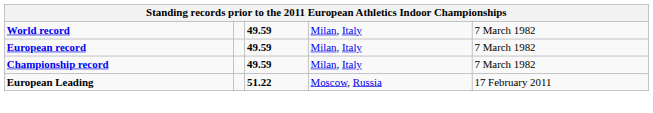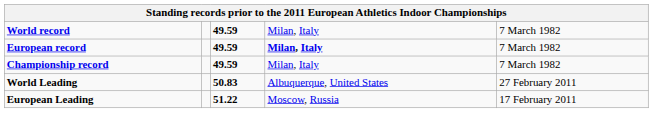 <table class="wikitable" width=75%>
 <tr>
 <th colspan="5">Standing records prior to the 2011 European Athletics Indoor Championships</th>
 </tr>
 <tr>
 <td><strong><a href='#'>World record</a></strong></td>
 <td></td>
 <td><strong>49.59</strong></td>
 <td><a href='#'>Milan</a>, <a href='#'>Italy</a></td>
 <td>7 March 1982</td>
 </tr>
 <tr>
 <td><strong><a href='#'>European record</a></strong></td>
 <td></td>
 <td><strong>49.59</strong></td>
-<td><a href='#'>Milan</a>, <a href='#'>Italy</a></td>
+<td><strong><a href='#'>Milan</a>, <a href='#'>Italy</a></strong></td>
 <td>7 March 1982</td>
 </tr>
 <tr>
 <td><strong><a href='#'>Championship record</a></strong></td>
 <td></td>
 <td><strong>49.59</strong></td>
 <td><a href='#'>Milan</a>, <a href='#'>Italy</a></td>
 <td>7 March 1982</td>
 </tr>
 <tr>
+<td><strong>World Leading</strong></td>
+<td></td>
+<td><strong>50.83</strong></td>
+<td><a href='#'>Albuquerque</a>, <a href='#'>United States</a></td>
+<td>27 February 2011</td>
+</tr>
+<tr>
 <td><strong>European Leading</strong></td>
 <td></td>
 <td><strong>51.22</strong></td>
 <td><a href='#'>Moscow</a>, <a href='#'>Russia</a></td>
 <td>17 February 2011</td>
 </tr>
 </table>
